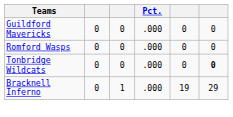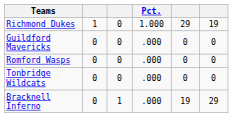 <table class="wikitable sortable" width="57%" style="text-align:center;">
 <tr>
 <th width="22%">Teams</th>
 <th width="7%"></th>
 <th width="7%"></th>
 <th width="8%"><a href='#'>Pct.</a></th>
 <th width="8%"></th>
 <th width="8%"></th>
+</tr>
+<tr>
+<td align=left><a href='#'>Richmond Dukes</a></td>
+<td>1</td>
+<td>0</td>
+<td>1.000</td>
+<td>29</td>
+<td>19</td>
 </tr>
 <tr>
 <td align=left><a href='#'>Guildford Mavericks</a></td>
 <td>0</td>
 <td>0</td>
 <td>.000</td>
 <td>0</td>
 <td>0</td>
 </tr>
 <tr>
 <td align=left><a href='#'>Romford Wasps</a></td>
 <td>0</td>
 <td>0</td>
 <td>.000</td>
 <td>0</td>
 <td>0</td>
 </tr>
 <tr>
 <td align=left><a href='#'>Tonbridge Wildcats</a></td>
 <td>0</td>
 <td>0</td>
 <td>.000</td>
 <td>0</td>
-<td><strong>0</strong></td>
+<td>0</td>
 </tr>
 <tr>
 <td align=left><a href='#'>Bracknell Inferno</a></td>
 <td>0</td>
 <td>1</td>
 <td>.000</td>
 <td>19</td>
 <td>29</td>
 </tr>
 </table>
